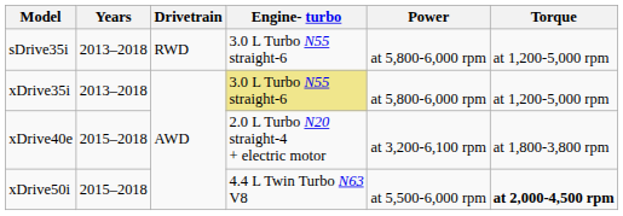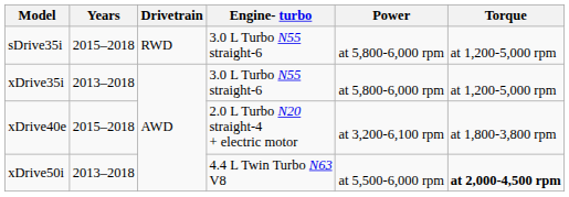 <table class="wikitable sortable">
 <tr>
 <th>Model</th>
 <th>Years</th>
 <th>Drivetrain</th>
 <th>Engine- <a href='#'>turbo</a></th>
 <th>Power</th>
 <th>Torque</th>
 </tr>
 <tr>
 <td>sDrive35i</td>
-<td>2013–2018</td>
+<td>2015–2018</td>
 <td rowspan="1">RWD</td>
 <td>3.0 L Turbo <em><a href='#'>N55</a></em> <br> straight-6</td>
 <td> <br> at 5,800-6,000 rpm</td>
 <td> <br> at 1,200-5,000 rpm</td>
 </tr>
 <tr>
 <td>xDrive35i</td>
 <td>2013–2018</td>
 <td rowspan="3">AWD</td>
-<td style="background: khaki;">3.0 L Turbo <em><a href='#'>N55</a></em> <br> straight-6</td>
+<td>3.0 L Turbo <em><a href='#'>N55</a></em> <br> straight-6</td>
 <td> <br> at 5,800-6,000 rpm</td>
 <td> <br> at 1,200-5,000 rpm</td>
 </tr>
 <tr>
 <td>xDrive40e</td>
 <td>2015–2018</td>
 <td>2.0 L Turbo <em><a href='#'>N20</a></em> <br> straight-4 <br> + electric motor</td>
 <td> <br> at 3,200-6,100 rpm</td>
 <td> <br> at 1,800-3,800 rpm</td>
 </tr>
 <tr>
 <td>xDrive50i</td>
-<td>2015–2018</td>
+<td>2013–2018</td>
 <td>4.4 L Twin Turbo <em><a href='#'>N63</a></em> <br> V8</td>
 <td> <br> at 5,500-6,000 rpm</td>
 <td><strong> <br> at 2,000-4,500 rpm</strong></td>
 </tr>
 </table>
